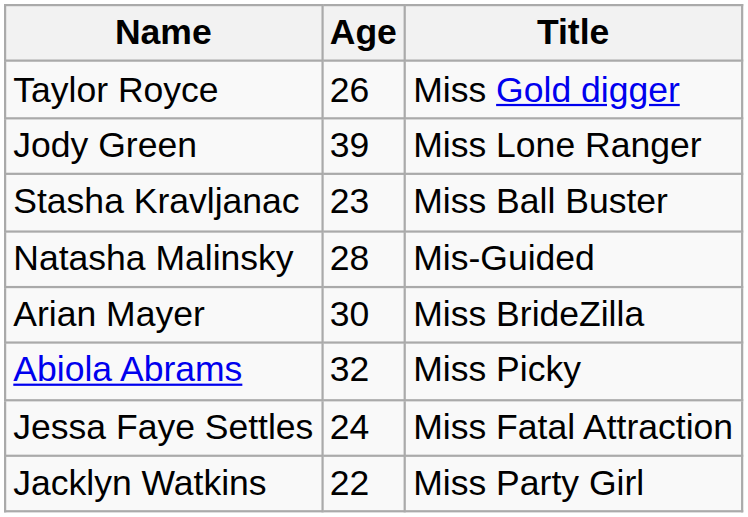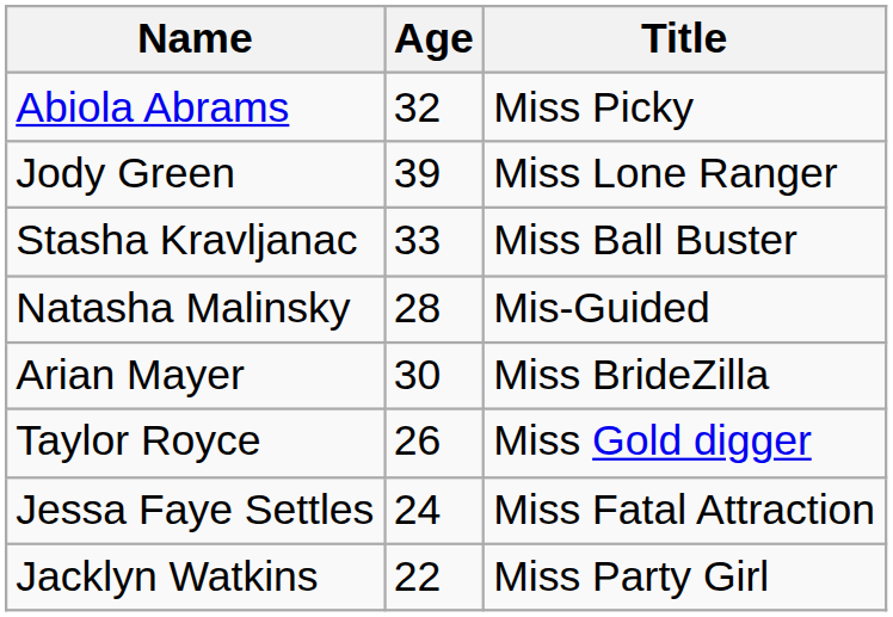 <table class="wikitable sortable">
 <tr>
 <th>Name</th>
 <th>Age</th>
 <th>Title</th>
 </tr>
 <tr>
-<td>Taylor Royce</td>
-<td>26</td>
-<td>Miss <a href='#'>Gold digger</a></td>
+<td><a href='#'>Abiola Abrams</a></td>
+<td>32</td>
+<td>Miss Picky</td>
 </tr>
 <tr>
 <td>Jody Green</td>
 <td>39</td>
 <td>Miss Lone Ranger</td>
 </tr>
 <tr>
 <td>Stasha Kravljanac</td>
-<td>23</td>
+<td>33</td>
 <td>Miss Ball Buster</td>
 </tr>
 <tr>
 <td>Natasha Malinsky</td>
 <td>28</td>
 <td>Mis-Guided</td>
 </tr>
 <tr>
 <td>Arian Mayer</td>
 <td>30</td>
 <td>Miss BrideZilla</td>
 </tr>
 <tr>
-<td><a href='#'>Abiola Abrams</a></td>
-<td>32</td>
-<td>Miss Picky</td>
+<td>Taylor Royce</td>
+<td>26</td>
+<td>Miss <a href='#'>Gold digger</a></td>
 </tr>
 <tr>
 <td>Jessa Faye Settles</td>
 <td>24</td>
 <td>Miss Fatal Attraction</td>
 </tr>
 <tr>
 <td>Jacklyn Watkins</td>
 <td>22</td>
 <td>Miss Party Girl</td>
 </tr>
 </table>
